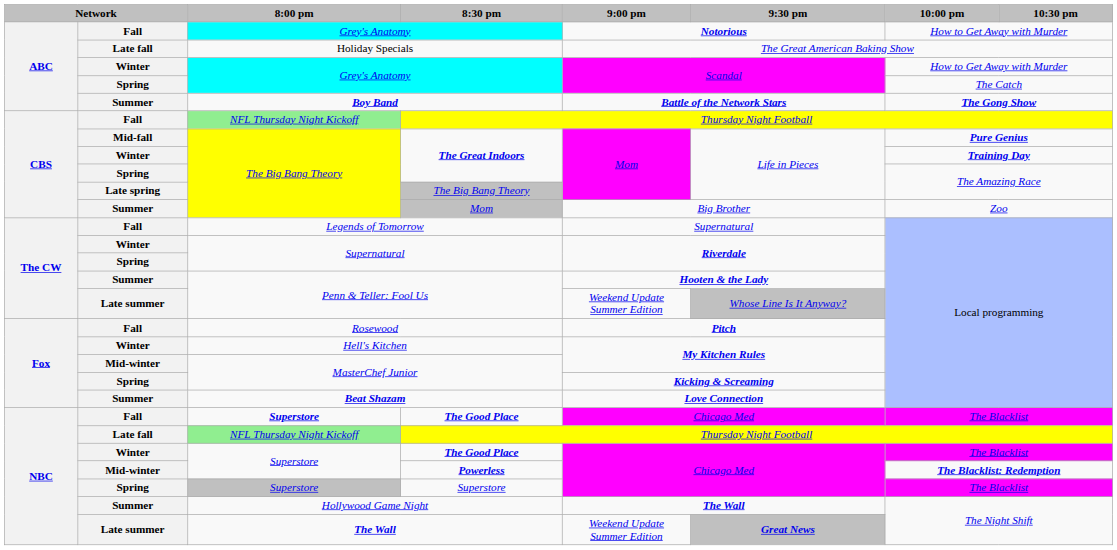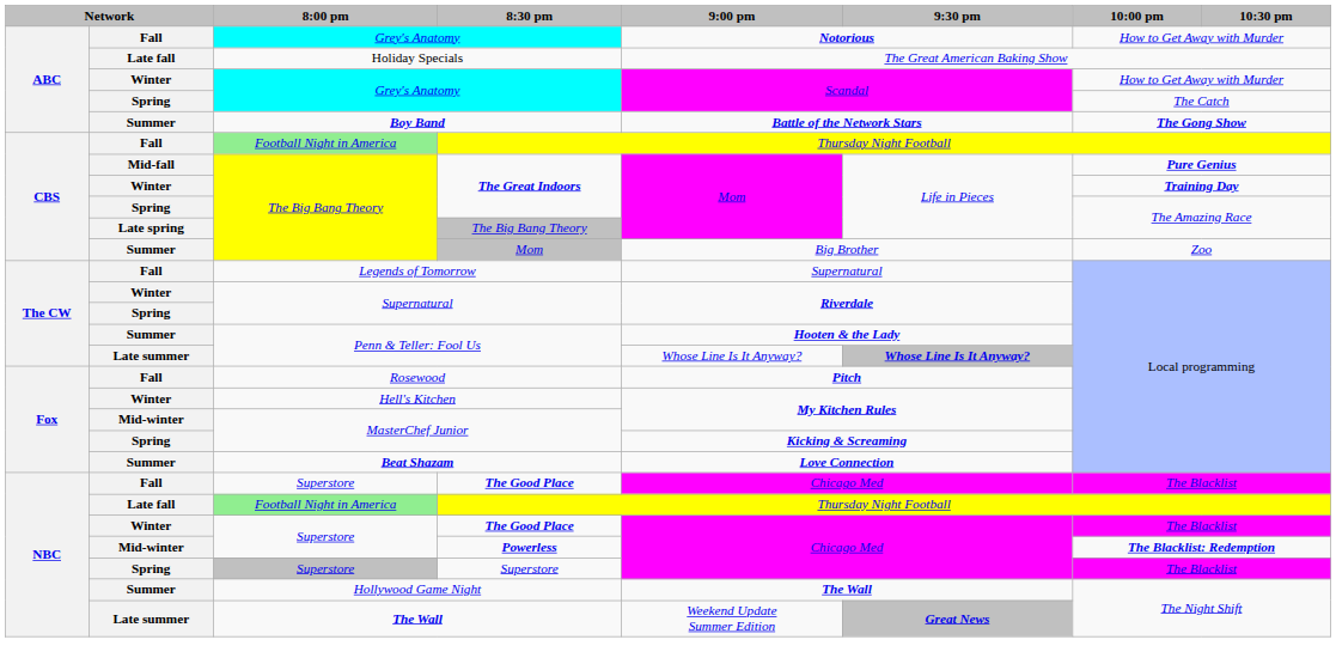 <table class="wikitable" style="width:100%;margin-right:0;text-align:center">
 <tr>
 <th colspan="2" style="background-color:#C0C0C0;text-align:center">Network</th>
 <th style="background-color:#C0C0C0;text-align:center">8:00 pm</th>
 <th style="background-color:#C0C0C0;text-align:center">8:30 pm</th>
 <th style="background-color:#C0C0C0;text-align:center">9:00 pm</th>
 <th style="background-color:#C0C0C0;text-align:center">9:30 pm</th>
 <th style="background-color:#C0C0C0;text-align:center">10:00 pm</th>
 <th style="background-color:#C0C0C0;text-align:center">10:30 pm</th>
 </tr>
 <tr>
 <th rowspan="5"><a href='#'>ABC</a></th>
 <th>Fall</th>
 <td colspan="2" style="background:cyan"><em><a href='#'>Grey's Anatomy</a></em> </td>
 <td colspan="2"><strong><em><a href='#'>Notorious</a></em></strong></td>
 <td colspan="2"><em><a href='#'>How to Get Away with Murder</a></em></td>
 </tr>
 <tr>
 <th>Late fall</th>
 <td colspan="2">Holiday Specials</td>
 <td colspan="4"><em><a href='#'>The Great American Baking Show</a></em></td>
 </tr>
 <tr>
 <th>Winter</th>
 <td rowspan="2" colspan="2" style="background:#00FFFF"><em><a href='#'>Grey's Anatomy</a></em> </td>
 <td rowspan="2" colspan="2" style="background:#FF00FF"><em><a href='#'>Scandal</a></em> </td>
 <td colspan="2"><em><a href='#'>How to Get Away with Murder</a></em></td>
 </tr>
 <tr>
 <th>Spring</th>
 <td colspan="2"><em><a href='#'>The Catch</a></em></td>
 </tr>
 <tr>
 <th>Summer</th>
 <td colspan="2"><strong><em><a href='#'>Boy Band</a></em></strong></td>
 <td colspan="2"><strong><em><a href='#'>Battle of the Network Stars</a></em></strong></td>
 <td colspan="2"><strong><em><a href='#'>The Gong Show</a></em></strong></td>
 </tr>
 <tr>
 <th rowspan="6"><a href='#'>CBS</a></th>
 <th>Fall</th>
-<td style="background:lightgreen"><em><a href='#'>NFL Thursday Night Kickoff</a></em></td>
+<td style="background:lightgreen"><em><a href='#'>Football Night in America</a></em></td>
 <td colspan="5" style="background:#FFFF00"><em><a href='#'>Thursday Night Football</a></em>  </td>
 </tr>
 <tr>
 <th>Mid-fall</th>
 <td rowspan="5" style="background:#FFFF00"><em><a href='#'>The Big Bang Theory</a></em> </td>
 <td rowspan="3"><strong><em><a href='#'>The Great Indoors</a></em></strong></td>
 <td rowspan="4" style="background:#FF00FF"><em><a href='#'>Mom</a></em> </td>
 <td rowspan="4"><em><a href='#'>Life in Pieces</a></em></td>
 <td colspan="2"><strong><em><a href='#'>Pure Genius</a></em></strong></td>
 </tr>
 <tr>
 <th>Winter</th>
 <td colspan="2"><strong><em><a href='#'>Training Day</a></em></strong></td>
 </tr>
 <tr>
 <th>Spring</th>
 <td colspan="2" rowspan="2"><em><a href='#'>The Amazing Race</a></em></td>
 </tr>
 <tr>
 <th>Late spring</th>
 <td style="background:#C0C0C0;"><em><a href='#'>The Big Bang Theory</a></em> </td>
 </tr>
 <tr>
 <th>Summer</th>
 <td style="background:#C0C0C0;"><em><a href='#'>Mom</a></em> </td>
 <td colspan="2"><em><a href='#'>Big Brother</a></em></td>
 <td colspan="2"><em><a href='#'>Zoo</a></em></td>
 </tr>
 <tr>
 <th rowspan="5"><a href='#'>The CW</a></th>
 <th>Fall</th>
 <td colspan="2"><em><a href='#'>Legends of Tomorrow</a></em></td>
 <td colspan="2"><em><a href='#'>Supernatural</a></em></td>
 <td style="background:#abbfff;" colspan="2" rowspan="10">Local programming</td>
 </tr>
 <tr>
 <th>Winter</th>
 <td rowspan="2" colspan="2"><em><a href='#'>Supernatural</a></em></td>
 <td rowspan="2" colspan="2"><strong><em><a href='#'>Riverdale</a></em></strong></td>
 </tr>
 <tr>
 <th>Spring</th>
 </tr>
 <tr>
 <th>Summer</th>
 <td rowspan="2" colspan="2"><em><a href='#'>Penn & Teller: Fool Us</a></em></td>
 <td colspan="2"><strong><em><a href='#'>Hooten & the Lady</a></em></strong></td>
 </tr>
 <tr>
 <th>Late summer</th>
-<td><em><a href='#'>Weekend Update<br>Summer Edition</a></em></td>
-<td style="background:#C0C0C0;"><em><a href='#'>Whose Line Is It Anyway?</a></em> </td>
+<td><em><a href='#'>Whose Line Is It Anyway?</a></em></td>
+<td style="background:#C0C0C0;"><strong><em><a href='#'>Whose Line Is It Anyway?</a></em> </strong></td>
 </tr>
 <tr>
 <th rowspan="5"><a href='#'>Fox</a></th>
 <th>Fall</th>
 <td colspan="2"><em><a href='#'>Rosewood</a></em></td>
 <td colspan="2"><strong><em><a href='#'>Pitch</a></em></strong></td>
 </tr>
 <tr>
 <th>Winter</th>
 <td colspan="2"><em><a href='#'>Hell's Kitchen</a></em></td>
 <td rowspan="2" colspan="2"><strong><em><a href='#'>My Kitchen Rules</a></em></strong></td>
 </tr>
 <tr>
 <th>Mid-winter</th>
 <td rowspan="2" colspan="2"><em><a href='#'>MasterChef Junior</a></em></td>
 </tr>
 <tr>
 <th>Spring</th>
 <td colspan="2"><strong><em><a href='#'>Kicking & Screaming</a></em></strong></td>
 </tr>
 <tr>
 <th>Summer</th>
 <td colspan="2"><strong><em><a href='#'>Beat Shazam</a></em></strong></td>
 <td colspan="2"><strong><em><a href='#'>Love Connection</a></em></strong></td>
 </tr>
 <tr>
 <th rowspan="7"><a href='#'>NBC</a></th>
 <th>Fall</th>
-<td><strong><em><a href='#'>Superstore</a></em></strong></td>
+<td><em><a href='#'>Superstore</a></em></td>
 <td><strong><em><a href='#'>The Good Place</a></em></strong></td>
 <td colspan="2" style="background:#FF00FF"><em><a href='#'>Chicago Med</a></em> </td>
 <td colspan="2" style="background:#FF00FF"><em><a href='#'>The Blacklist</a></em> </td>
 </tr>
 <tr>
 <th>Late fall</th>
-<td style="background:lightgreen"><em><a href='#'>NFL Thursday Night Kickoff</a></em></td>
+<td style="background:lightgreen"><em><a href='#'>Football Night in America</a></em></td>
 <td colspan="5" style="background:yellow"><em><a href='#'>Thursday Night Football</a></em>  </td>
 </tr>
 <tr>
 <th>Winter</th>
 <td rowspan="2"><em><a href='#'>Superstore</a></em></td>
 <td><strong><em><a href='#'>The Good Place</a></em></strong></td>
 <td rowspan="3" colspan="2" style="background:#FF00FF"><em><a href='#'>Chicago Med</a></em> </td>
 <td colspan="2" style="background:#FF00FF"><em><a href='#'>The Blacklist</a></em> </td>
 </tr>
 <tr>
 <th>Mid-winter</th>
 <td><strong><em><a href='#'>Powerless</a></em></strong></td>
 <td colspan="2"><strong><em><a href='#'>The Blacklist: Redemption</a></em></strong></td>
 </tr>
 <tr>
 <th>Spring</th>
 <td style="background:#C0C0C0;"><em><a href='#'>Superstore</a></em> </td>
 <td><em><a href='#'>Superstore</a></em></td>
 <td colspan="2" style="background:#FF00FF"><em><a href='#'>The Blacklist</a></em> </td>
 </tr>
 <tr>
 <th>Summer</th>
 <td colspan="2"><em><a href='#'>Hollywood Game Night</a></em></td>
 <td colspan="2"><strong><em><a href='#'>The Wall</a></em></strong></td>
 <td colspan="2" rowspan="2"><em><a href='#'>The Night Shift</a></em></td>
 </tr>
 <tr>
 <th>Late summer</th>
 <td colspan="2"><strong><em><a href='#'>The Wall</a></em></strong></td>
 <td><em><a href='#'>Weekend Update<br>Summer Edition</a></em></td>
 <td style="background:#C0C0C0;"><strong><em><a href='#'>Great News</a></em></strong> </td>
 </tr>
 </table>
